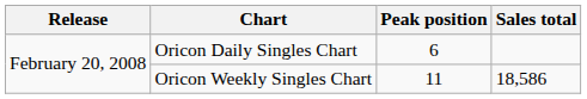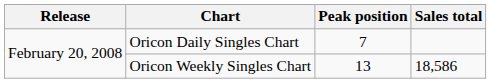 <table class="wikitable">
 <tr>
 <th>Release</th>
 <th>Chart</th>
 <th>Peak position</th>
 <th>Sales total</th>
 </tr>
 <tr>
 <td rowspan="4">February 20, 2008</td>
 <td>Oricon Daily Singles Chart</td>
-<td align="center">6</td>
+<td align="center">7</td>
 <td></td>
 </tr>
 <tr>
 <td>Oricon Weekly Singles Chart</td>
-<td align="center">11</td>
+<td align="center">13</td>
 <td>18,586</td>
 </tr>
 </table>
